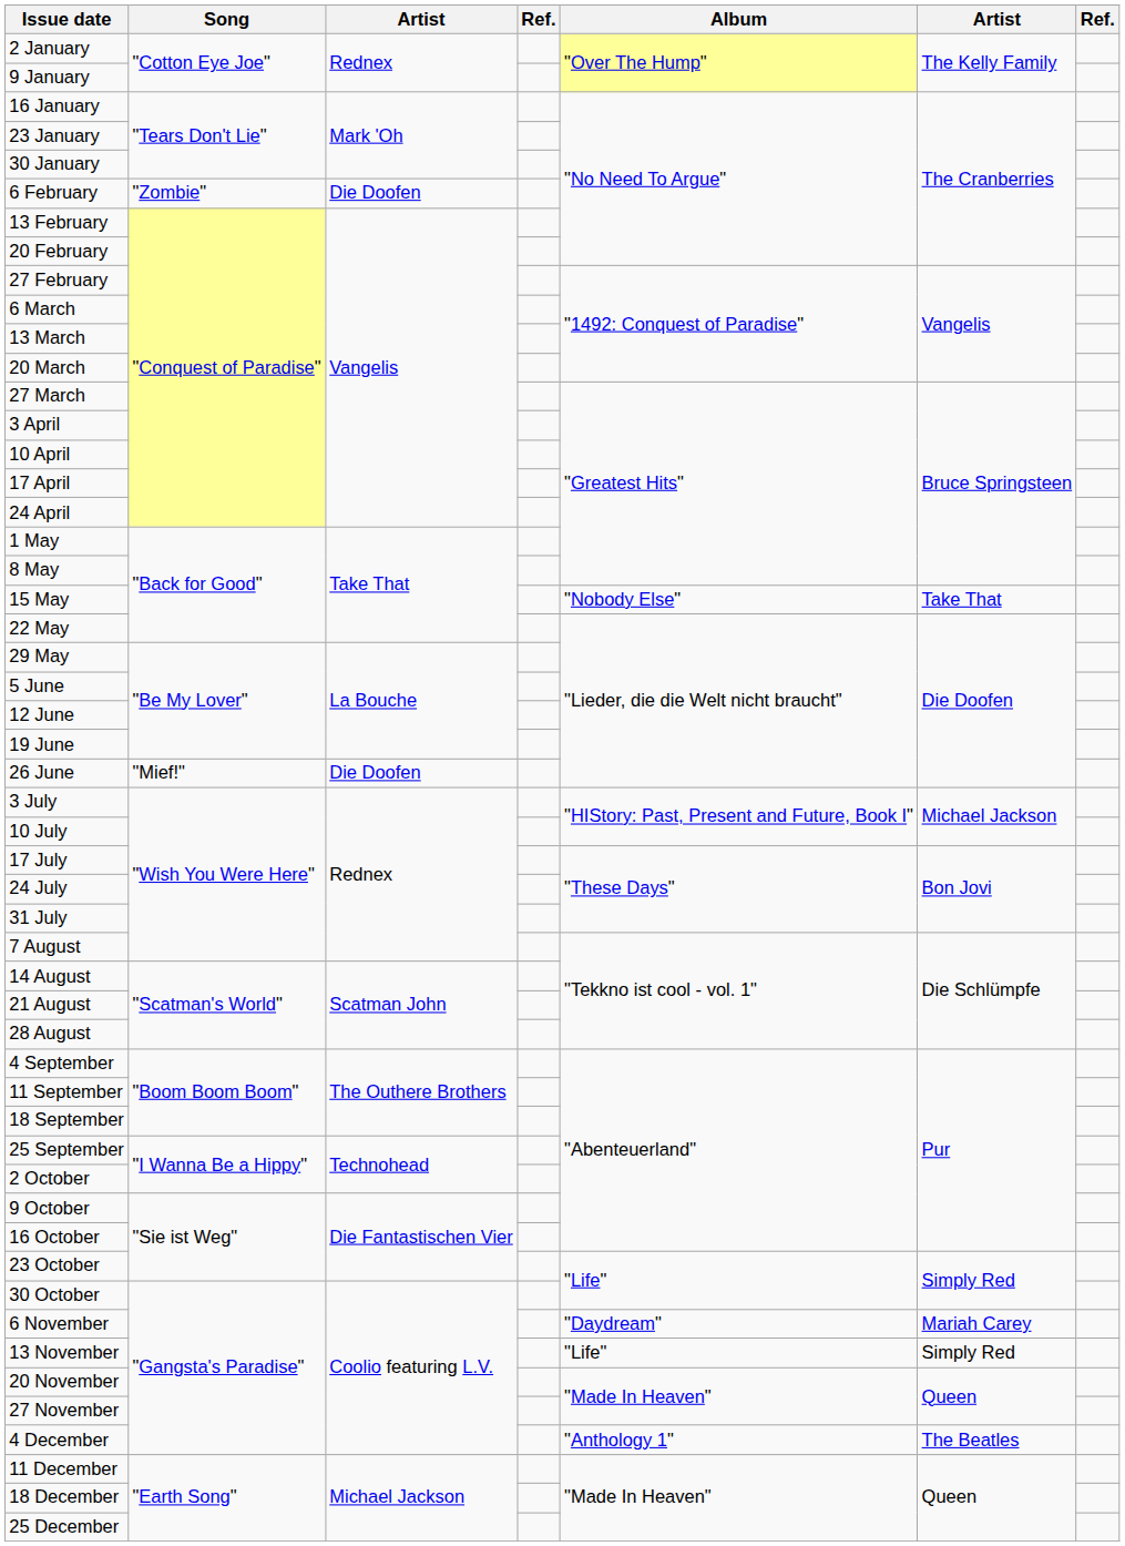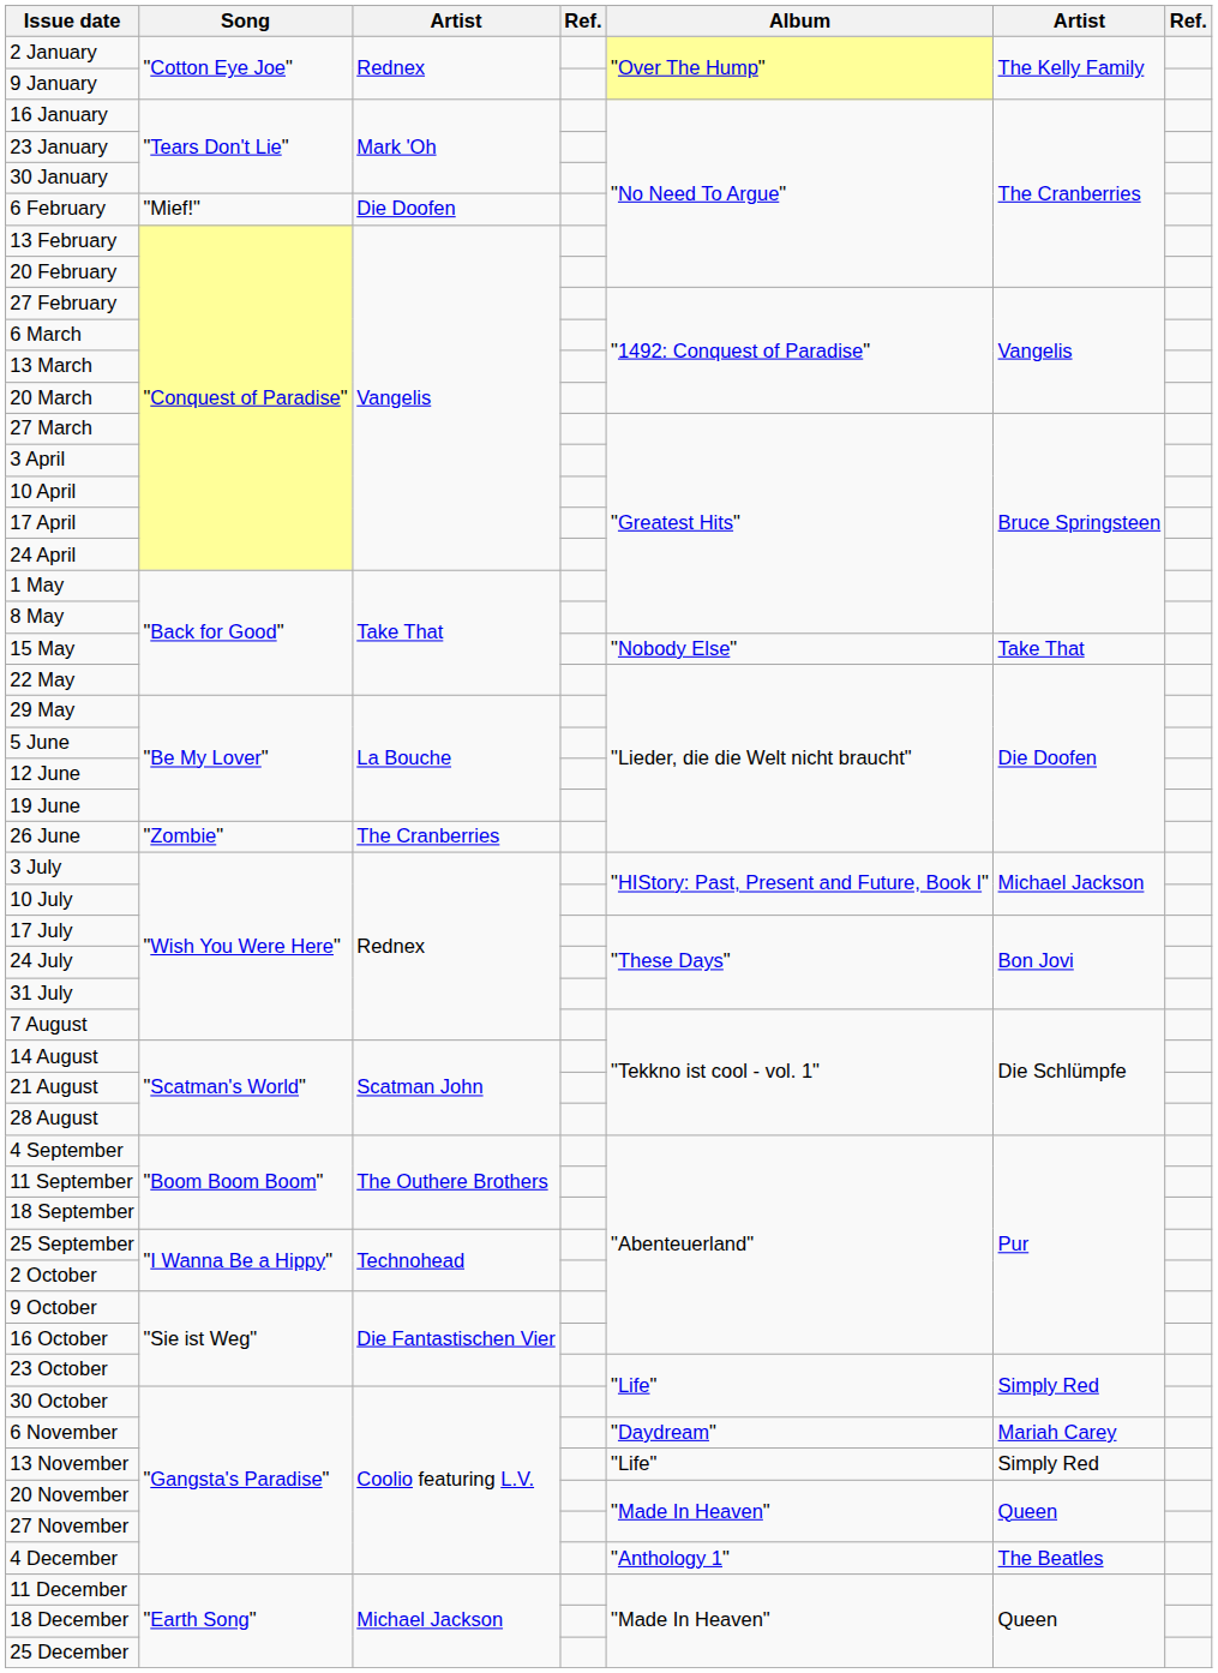 <table class="sortable wikitable">
 <tr>
 <th>Issue date</th>
 <th>Song</th>
 <th>Artist</th>
 <th>Ref.</th>
 <th>Album</th>
 <th>Artist</th>
 <th>Ref.</th>
 </tr>
 <tr>
 <td>2 January</td>
 <td rowspan="2">"<a href='#'>Cotton Eye Joe</a>"</td>
 <td rowspan="2"><a href='#'>Rednex</a></td>
 <td align="center"></td>
 <td bgcolor=#FFFF99 rowspan="2">"<a href='#'>Over The Hump</a>"</td>
 <td rowspan="2"><a href='#'>The Kelly Family</a></td>
 <td align="center"></td>
 </tr>
 <tr>
 <td>9 January</td>
 <td align="center"></td>
 <td align="center"></td>
 </tr>
 <tr>
 <td>16 January</td>
 <td rowspan="3">"<a href='#'>Tears Don't Lie</a>"</td>
 <td rowspan="3"><a href='#'>Mark 'Oh</a></td>
 <td align="center"></td>
 <td rowspan="6">"<a href='#'>No Need To Argue</a>"</td>
 <td rowspan="6"><a href='#'>The Cranberries</a></td>
 <td align="center"></td>
 </tr>
 <tr>
 <td>23 January</td>
 <td align="center"></td>
 <td align="center"></td>
 </tr>
 <tr>
 <td>30 January</td>
 <td align="center"></td>
 <td align="center"></td>
 </tr>
 <tr>
 <td>6 February</td>
-<td>"<a href='#'>Zombie</a>"</td>
+<td>"Mief!"</td>
 <td><a href='#'>Die Doofen</a></td>
 <td align="center"></td>
 <td align="center"></td>
 </tr>
 <tr>
 <td>13 February</td>
 <td bgcolor=#FFFF99  rowspan="11">"<a href='#'>Conquest of Paradise</a>"</td>
 <td rowspan="11"><a href='#'>Vangelis</a></td>
 <td align="center"></td>
 <td align="center"></td>
 </tr>
 <tr>
 <td>20 February</td>
 <td align="center"></td>
 <td align="center"></td>
 </tr>
 <tr>
 <td>27 February</td>
 <td align="center"></td>
 <td rowspan="4">"<a href='#'>1492: Conquest of Paradise</a>"</td>
 <td rowspan="4"><a href='#'>Vangelis</a></td>
 <td align="center"></td>
 </tr>
 <tr>
 <td>6 March</td>
 <td align="center"></td>
 <td align="center"></td>
 </tr>
 <tr>
 <td>13 March</td>
 <td align="center"></td>
 <td align="center"></td>
 </tr>
 <tr>
 <td>20 March</td>
 <td align="center"></td>
 <td align="center"></td>
 </tr>
 <tr>
 <td>27 March</td>
 <td align="center"></td>
 <td rowspan="7">"<a href='#'>Greatest Hits</a>"</td>
 <td rowspan="7"><a href='#'>Bruce Springsteen</a></td>
 <td align="center"></td>
 </tr>
 <tr>
 <td>3 April</td>
 <td align="center"></td>
 <td align="center"></td>
 </tr>
 <tr>
 <td>10 April</td>
 <td align="center"></td>
 <td align="center"></td>
 </tr>
 <tr>
 <td>17 April</td>
 <td align="center"></td>
 <td align="center"></td>
 </tr>
 <tr>
 <td>24 April</td>
 <td align="center"></td>
 <td align="center"></td>
 </tr>
 <tr>
 <td>1 May</td>
 <td rowspan="4">"<a href='#'>Back for Good</a>"</td>
 <td rowspan="4"><a href='#'>Take That</a></td>
 <td align="center"></td>
 <td align="center"></td>
 </tr>
 <tr>
 <td>8 May</td>
 <td align="center"></td>
 <td align="center"></td>
 </tr>
 <tr>
 <td>15 May</td>
 <td align="center"></td>
 <td>"<a href='#'>Nobody Else</a>"</td>
 <td><a href='#'>Take That</a></td>
 <td align="center"></td>
 </tr>
 <tr>
 <td>22 May</td>
 <td align="center"></td>
 <td rowspan="6">"Lieder, die die Welt nicht braucht"</td>
 <td rowspan="6"><a href='#'>Die Doofen</a></td>
 <td align="center"></td>
 </tr>
 <tr>
 <td>29 May</td>
 <td rowspan="4">"<a href='#'>Be My Lover</a>"</td>
 <td rowspan="4"><a href='#'>La Bouche</a></td>
 <td align="center"></td>
 <td align="center"></td>
 </tr>
 <tr>
 <td>5 June</td>
 <td align="center"></td>
 <td align="center"></td>
 </tr>
 <tr>
 <td>12 June</td>
 <td align="center"></td>
 <td align="center"></td>
 </tr>
 <tr>
 <td>19 June</td>
 <td align="center"></td>
 <td align="center"></td>
 </tr>
 <tr>
 <td>26 June</td>
-<td>"Mief!"</td>
-<td><a href='#'>Die Doofen</a></td>
+<td>"<a href='#'>Zombie</a>"</td>
+<td><a href='#'>The Cranberries</a></td>
 <td align="center"></td>
 <td align="center"></td>
 </tr>
 <tr>
 <td>3 July</td>
 <td rowspan="6">"<a href='#'>Wish You Were Here</a>"</td>
 <td rowspan="6">Rednex</td>
 <td align="center"></td>
 <td rowspan="2">"<a href='#'>HIStory: Past, Present and Future, Book I</a>"</td>
 <td rowspan="2"><a href='#'>Michael Jackson</a></td>
 <td align="center"></td>
 </tr>
 <tr>
 <td>10 July</td>
 <td align="center"></td>
 <td align="center"></td>
 </tr>
 <tr>
 <td>17 July</td>
 <td align="center"></td>
 <td rowspan="3">"<a href='#'>These Days</a>"</td>
 <td rowspan="3"><a href='#'>Bon Jovi</a></td>
 <td align="center"></td>
 </tr>
 <tr>
 <td>24 July</td>
 <td align="center"></td>
 <td align="center"></td>
 </tr>
 <tr>
 <td>31 July</td>
 <td align="center"></td>
 <td align="center"></td>
 </tr>
 <tr>
 <td>7 August</td>
 <td align="center"></td>
 <td rowspan="4">"Tekkno ist cool - vol. 1"</td>
 <td rowspan="4">Die Schlümpfe</td>
 <td align="center"></td>
 </tr>
 <tr>
 <td>14 August</td>
 <td rowspan="3">"<a href='#'>Scatman's World</a>"</td>
 <td rowspan="3"><a href='#'>Scatman John</a></td>
 <td align="center"></td>
 <td align="center"></td>
 </tr>
 <tr>
 <td>21 August</td>
 <td align="center"></td>
 <td align="center"></td>
 </tr>
 <tr>
 <td>28 August</td>
 <td align="center"></td>
 <td align="center"></td>
 </tr>
 <tr>
 <td>4 September</td>
 <td rowspan="3">"<a href='#'>Boom Boom Boom</a>"</td>
 <td rowspan="3"><a href='#'>The Outhere Brothers</a></td>
 <td align="center"></td>
 <td rowspan="7">"Abenteuerland"</td>
 <td rowspan="7"><a href='#'>Pur</a></td>
 <td align="center"></td>
 </tr>
 <tr>
 <td>11 September</td>
 <td align="center"></td>
 <td align="center"></td>
 </tr>
 <tr>
 <td>18 September</td>
 <td align="center"></td>
 <td align="center"></td>
 </tr>
 <tr>
 <td>25 September</td>
 <td rowspan="2">"<a href='#'>I Wanna Be a Hippy</a>"</td>
 <td rowspan="2"><a href='#'>Technohead</a></td>
 <td align="center"></td>
 <td align="center"></td>
 </tr>
 <tr>
 <td>2 October</td>
 <td align="center"></td>
 <td align="center"></td>
 </tr>
 <tr>
 <td>9 October</td>
 <td rowspan="3">"Sie ist Weg"</td>
 <td rowspan="3"><a href='#'>Die Fantastischen Vier</a></td>
 <td align="center"></td>
 <td align="center"></td>
 </tr>
 <tr>
 <td>16 October</td>
 <td align="center"></td>
 <td align="center"></td>
 </tr>
 <tr>
 <td>23 October</td>
 <td align="center"></td>
 <td rowspan="2">"<a href='#'>Life</a>"</td>
 <td rowspan="2"><a href='#'>Simply Red</a></td>
 <td align="center"></td>
 </tr>
 <tr>
 <td>30 October</td>
 <td rowspan="6">"<a href='#'>Gangsta's Paradise</a>"</td>
 <td rowspan="6"><a href='#'>Coolio</a> featuring <a href='#'>L.V.</a></td>
 <td align="center"></td>
 <td align="center"></td>
 </tr>
 <tr>
 <td>6 November</td>
 <td align="center"></td>
 <td>"<a href='#'>Daydream</a>"</td>
 <td><a href='#'>Mariah Carey</a></td>
 <td align="center"></td>
 </tr>
 <tr>
 <td>13 November</td>
 <td align="center"></td>
 <td>"Life"</td>
 <td>Simply Red</td>
 <td align="center"></td>
 </tr>
 <tr>
 <td>20 November</td>
 <td align="center"></td>
 <td rowspan="2">"<a href='#'>Made In Heaven</a>"</td>
 <td rowspan="2"><a href='#'>Queen</a></td>
 <td align="center"></td>
 </tr>
 <tr>
 <td>27 November</td>
 <td align="center"></td>
 <td align="center"></td>
 </tr>
 <tr>
 <td>4 December</td>
 <td align="center"></td>
 <td>"<a href='#'>Anthology 1</a>"</td>
 <td><a href='#'>The Beatles</a></td>
 <td align="center"></td>
 </tr>
 <tr>
 <td>11 December</td>
 <td rowspan="3">"<a href='#'>Earth Song</a>"</td>
 <td rowspan="3"><a href='#'>Michael Jackson</a></td>
 <td align="center"></td>
 <td rowspan="3">"Made In Heaven"</td>
 <td rowspan="3">Queen</td>
 <td align="center"></td>
 </tr>
 <tr>
 <td>18 December</td>
 <td align="center"></td>
 <td align="center"></td>
 </tr>
 <tr>
 <td>25 December</td>
 <td align="center"></td>
 <td align="center"></td>
 </tr>
 <tr>
 </tr>
 </table>
